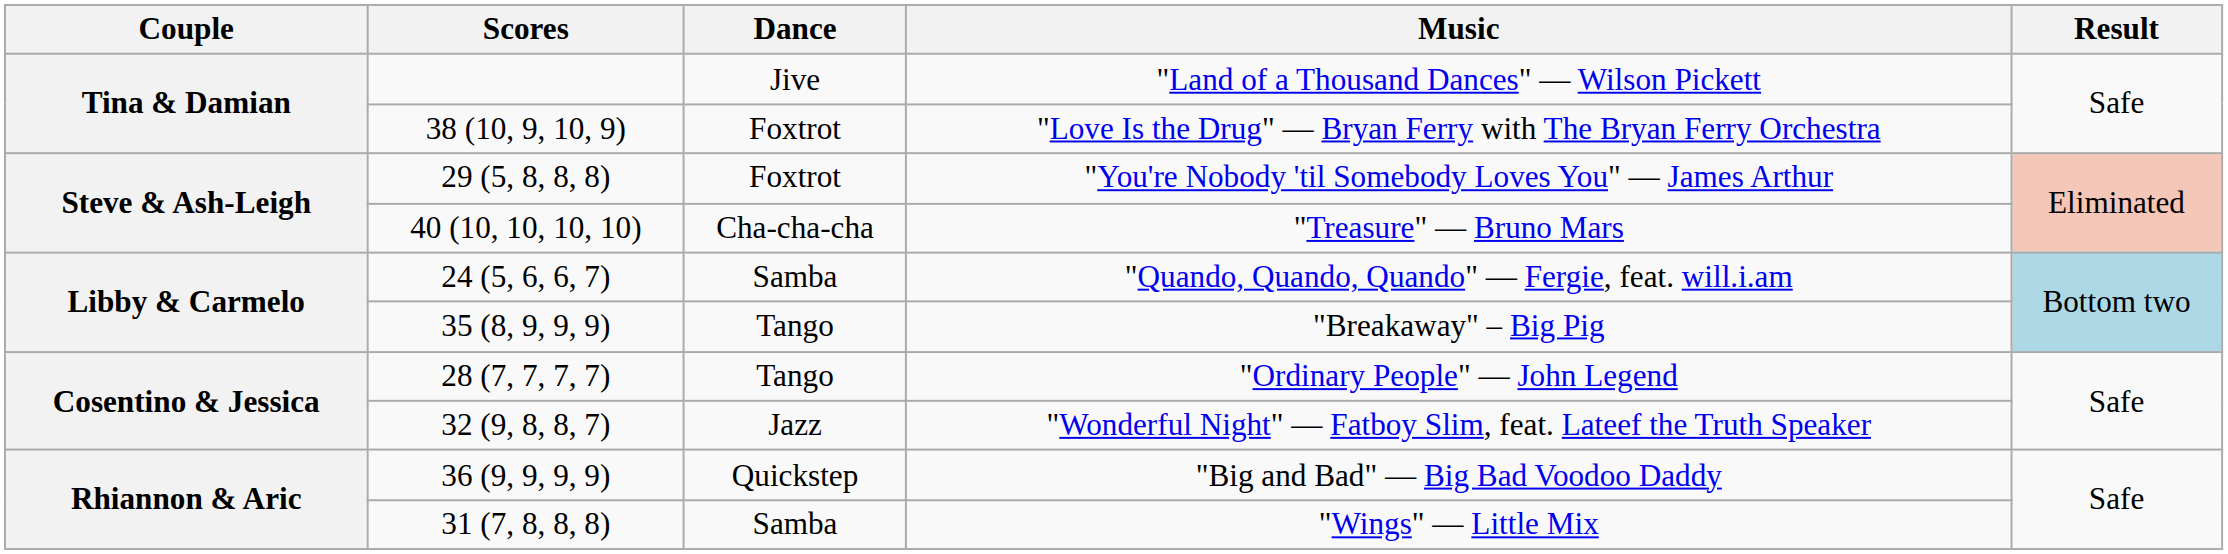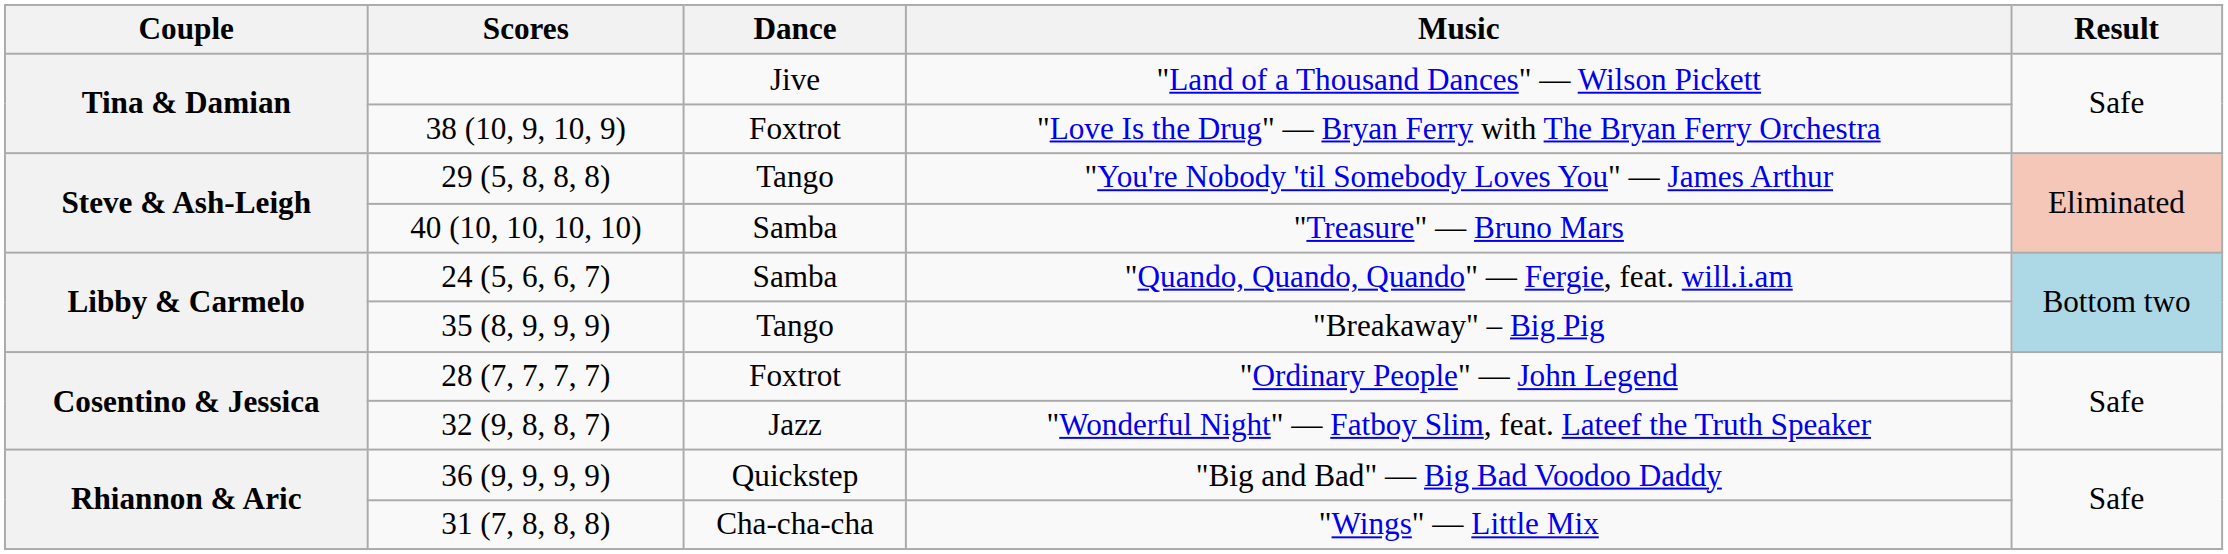 <table class="wikitable sortable" style="text-align:center; width: 90%">
 <tr>
 <th scope="col">Couple</th>
 <th scope="col">Scores</th>
 <th scope="col" class="unsortable">Dance</th>
 <th scope="col" class="unsortable">Music</th>
 <th scope="col" class="unsortable">Result</th>
 </tr>
 <tr>
 <th scope="row" rowspan=2>Tina & Damian</th>
 <td></td>
 <td>Jive</td>
 <td>"<a href='#'>Land of a Thousand Dances</a>" — <a href='#'>Wilson Pickett</a></td>
 <td rowspan="2">Safe</td>
 </tr>
 <tr>
 <td>38 (10, 9, 10, 9)</td>
 <td>Foxtrot</td>
 <td>"<a href='#'>Love Is the Drug</a>" — <a href='#'>Bryan Ferry</a> with <a href='#'>The Bryan Ferry Orchestra</a></td>
 </tr>
 <tr>
 <th scope="row" rowspan=2>Steve & Ash-Leigh</th>
 <td>29 (5, 8, 8, 8)</td>
-<td>Foxtrot</td>
+<td>Tango</td>
 <td>"<a href='#'>You're Nobody 'til Somebody Loves You</a>" — <a href='#'>James Arthur</a></td>
 <td rowspan="2" bgcolor="f4c7b8">Eliminated</td>
 </tr>
 <tr>
 <td>40 (10, 10, 10, 10)</td>
-<td>Cha-cha-cha</td>
+<td>Samba</td>
 <td>"<a href='#'>Treasure</a>" — <a href='#'>Bruno Mars</a></td>
 </tr>
 <tr>
 <th scope="row" rowspan=2>Libby & Carmelo</th>
 <td>24 (5, 6, 6, 7)</td>
 <td>Samba</td>
 <td>"<a href='#'>Quando, Quando, Quando</a>" — <a href='#'>Fergie</a>, feat. <a href='#'>will.i.am</a></td>
 <td rowspan="2" bgcolor="lightblue">Bottom two</td>
 </tr>
 <tr>
 <td>35 (8, 9, 9, 9)</td>
 <td>Tango</td>
 <td>"Breakaway" – <a href='#'>Big Pig</a></td>
 </tr>
 <tr>
 <th scope="row" rowspan=2>Cosentino & Jessica</th>
 <td>28 (7, 7, 7, 7)</td>
-<td>Tango</td>
+<td>Foxtrot</td>
 <td>"<a href='#'>Ordinary People</a>" — <a href='#'>John Legend</a></td>
 <td rowspan="2">Safe</td>
 </tr>
 <tr>
 <td>32 (9, 8, 8, 7)</td>
 <td>Jazz</td>
 <td>"<a href='#'>Wonderful Night</a>" — <a href='#'>Fatboy Slim</a>, feat. <a href='#'>Lateef the Truth Speaker</a></td>
 </tr>
 <tr>
 <th scope="row" rowspan=2>Rhiannon & Aric</th>
 <td>36 (9, 9, 9, 9)</td>
 <td>Quickstep</td>
 <td>"Big and Bad" — <a href='#'>Big Bad Voodoo Daddy</a></td>
 <td rowspan="2">Safe</td>
 </tr>
 <tr>
 <td>31 (7, 8, 8, 8)</td>
-<td>Samba</td>
+<td>Cha-cha-cha</td>
 <td>"<a href='#'>Wings</a>" — <a href='#'>Little Mix</a></td>
 </tr>
 </table>
